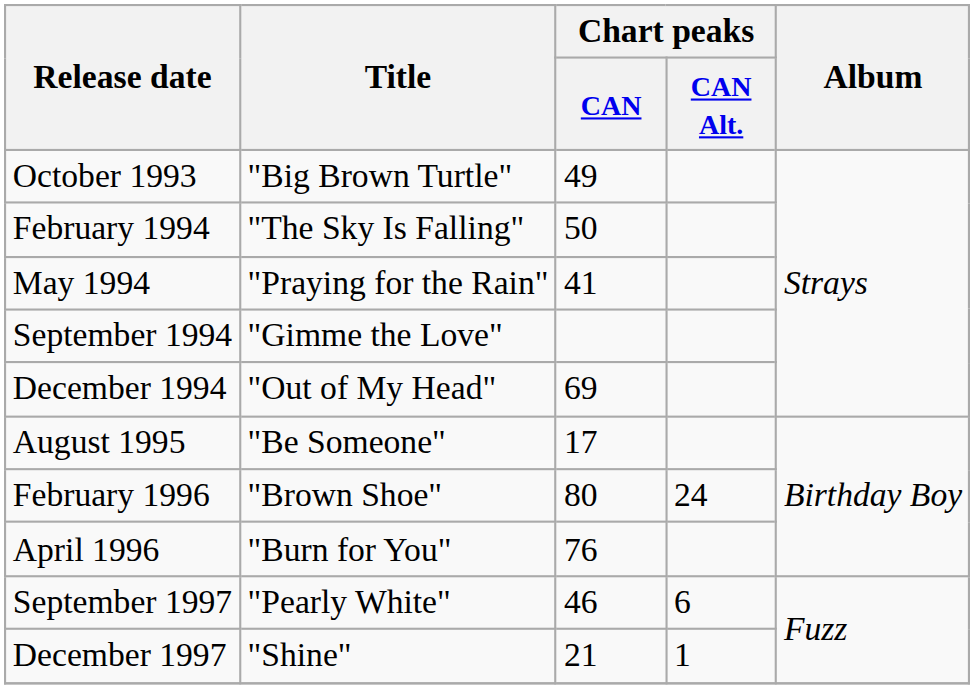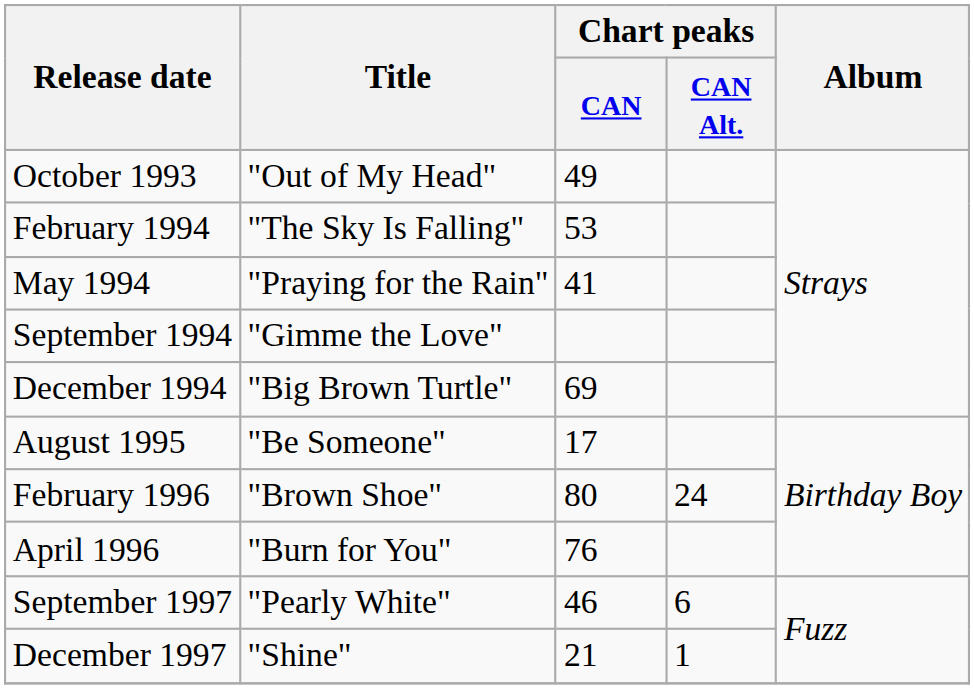 <table class="wikitable">
 <tr>
 <th rowspan="2">Release date</th>
 <th rowspan="2">Title</th>
 <th colspan="2">Chart peaks</th>
 <th rowspan="2">Album</th>
 </tr>
 <tr>
 <th style="width:45px;"><small><a href='#'>CAN</a><br></small></th>
 <th style="width:45px;"><small><a href='#'>CAN<br>Alt.</a><br></small></th>
 </tr>
 <tr>
 <td>October 1993</td>
-<td>"Big Brown Turtle"</td>
+<td>"Out of My Head"</td>
 <td>49</td>
 <td></td>
 <td rowspan="5"><em>Strays</em></td>
 </tr>
 <tr>
 <td>February 1994</td>
 <td>"The Sky Is Falling"</td>
-<td>50</td>
+<td>53</td>
 <td></td>
 </tr>
 <tr>
 <td>May 1994</td>
 <td>"Praying for the Rain"</td>
 <td>41</td>
 <td></td>
 </tr>
 <tr>
 <td>September 1994</td>
 <td>"Gimme the Love"</td>
 <td></td>
 <td></td>
 </tr>
 <tr>
 <td>December 1994</td>
-<td>"Out of My Head"</td>
+<td>"Big Brown Turtle"</td>
 <td>69</td>
 <td></td>
 </tr>
 <tr>
 <td>August 1995</td>
 <td>"Be Someone"</td>
 <td>17</td>
 <td></td>
 <td rowspan="3"><em>Birthday Boy</em></td>
 </tr>
 <tr>
 <td>February 1996</td>
 <td>"Brown Shoe"</td>
 <td>80</td>
 <td>24</td>
 </tr>
 <tr>
 <td>April 1996</td>
 <td>"Burn for You"</td>
 <td>76</td>
 <td></td>
 </tr>
 <tr>
 <td>September 1997</td>
 <td>"Pearly White"</td>
 <td>46</td>
 <td>6</td>
 <td rowspan="2"><em>Fuzz</em></td>
 </tr>
 <tr>
 <td>December 1997</td>
 <td>"Shine"</td>
 <td>21</td>
 <td>1</td>
 </tr>
 <tr>
 </tr>
 </table>
